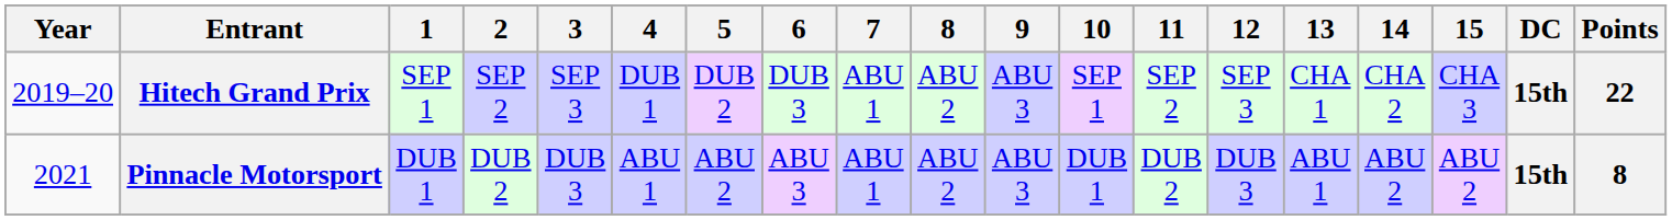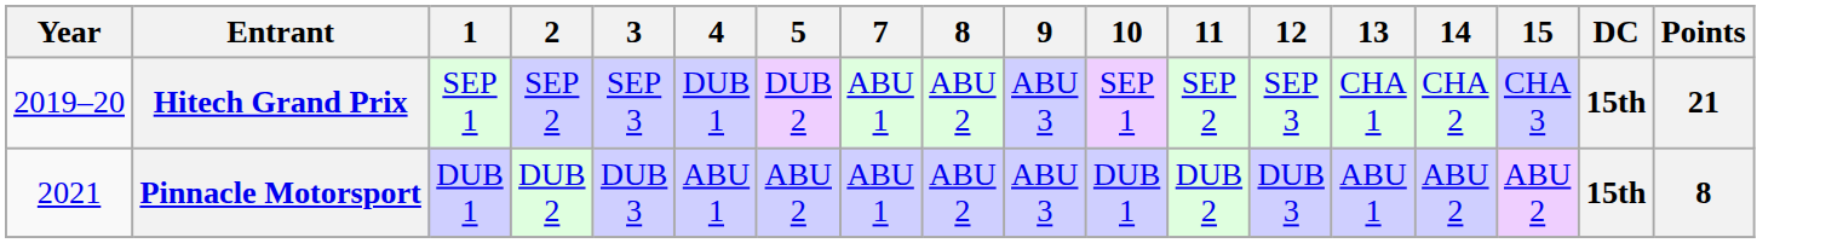 <table class="wikitable" style="text-align:center; font-size:85%">
 <tr>
 <th>Year</th>
 <th>Entrant</th>
 <th>1</th>
 <th>2</th>
 <th>3</th>
 <th>4</th>
 <th>5</th>
-<th>6</th>
 <th>7</th>
 <th>8</th>
 <th>9</th>
 <th>10</th>
 <th>11</th>
 <th>12</th>
 <th>13</th>
 <th>14</th>
 <th>15</th>
 <th>DC</th>
 <th>Points</th>
 </tr>
 <tr>
 <td nowrap><a href='#'>2019–20</a></td>
 <th nowrap><a href='#'>Hitech Grand Prix</a></th>
 <td style="background:#DFFFDF;"><a href='#'>SEP<br>1</a><br></td>
 <td style="background:#CFCFFF;"><a href='#'>SEP<br>2</a><br></td>
 <td style="background:#CFCFFF;"><a href='#'>SEP<br>3</a><br></td>
 <td style="background:#CFCFFF;"><a href='#'>DUB<br>1</a><br></td>
 <td style="background:#EFCFFF;"><a href='#'>DUB<br>2</a><br></td>
-<td style="background:#DFFFDF;"><a href='#'>DUB<br>3</a><br></td>
 <td style="background:#DFFFDF;"><a href='#'>ABU<br>1</a><br></td>
 <td style="background:#DFFFDF;"><a href='#'>ABU<br>2</a><br></td>
 <td style="background:#CFCFFF;"><a href='#'>ABU<br>3</a><br></td>
 <td style="background:#EFCFFF;"><a href='#'>SEP<br>1</a><br></td>
 <td style="background:#DFFFDF;"><a href='#'>SEP<br>2</a><br></td>
 <td style="background:#DFFFDF;"><a href='#'>SEP<br>3</a><br></td>
 <td style="background:#DFFFDF;"><a href='#'>CHA<br>1</a><br></td>
 <td style="background:#DFFFDF;"><a href='#'>CHA<br>2</a><br></td>
 <td style="background:#CFCFFF;"><a href='#'>CHA<br>3</a><br></td>
 <th>15th</th>
-<th>22</th>
+<th>21</th>
 </tr>
 <tr>
 <td nowrap><a href='#'>2021</a></td>
 <th nowrap><a href='#'>Pinnacle Motorsport</a></th>
 <td style="background:#CFCFFF;"><a href='#'>DUB<br>1</a><br></td>
 <td style="background:#DFFFDF;"><a href='#'>DUB<br>2</a><br></td>
 <td style="background:#CFCFFF;"><a href='#'>DUB<br>3</a><br></td>
 <td style="background:#CFCFFF;"><a href='#'>ABU<br>1</a><br></td>
 <td style="background:#CFCFFF;"><a href='#'>ABU<br>2</a><br></td>
-<td style="background:#EFCFFF;"><a href='#'>ABU<br>3</a><br></td>
 <td style="background:#CFCFFF;"><a href='#'>ABU<br>1</a><br></td>
 <td style="background:#CFCFFF;"><a href='#'>ABU<br>2</a><br></td>
 <td style="background:#CFCFFF;"><a href='#'>ABU<br>3</a><br></td>
 <td style="background:#CFCFFF;"><a href='#'>DUB<br>1</a><br></td>
 <td style="background:#DFFFDF;"><a href='#'>DUB<br>2</a><br></td>
 <td style="background:#CFCFFF;"><a href='#'>DUB<br>3</a><br></td>
 <td style="background:#CFCFFF;"><a href='#'>ABU<br>1</a><br></td>
 <td style="background:#CFCFFF;"><a href='#'>ABU<br>2</a><br></td>
 <td style="background:#EFCFFF;"><a href='#'>ABU<br>2</a><br></td>
 <th>15th</th>
 <th>8</th>
 </tr>
 </table>
